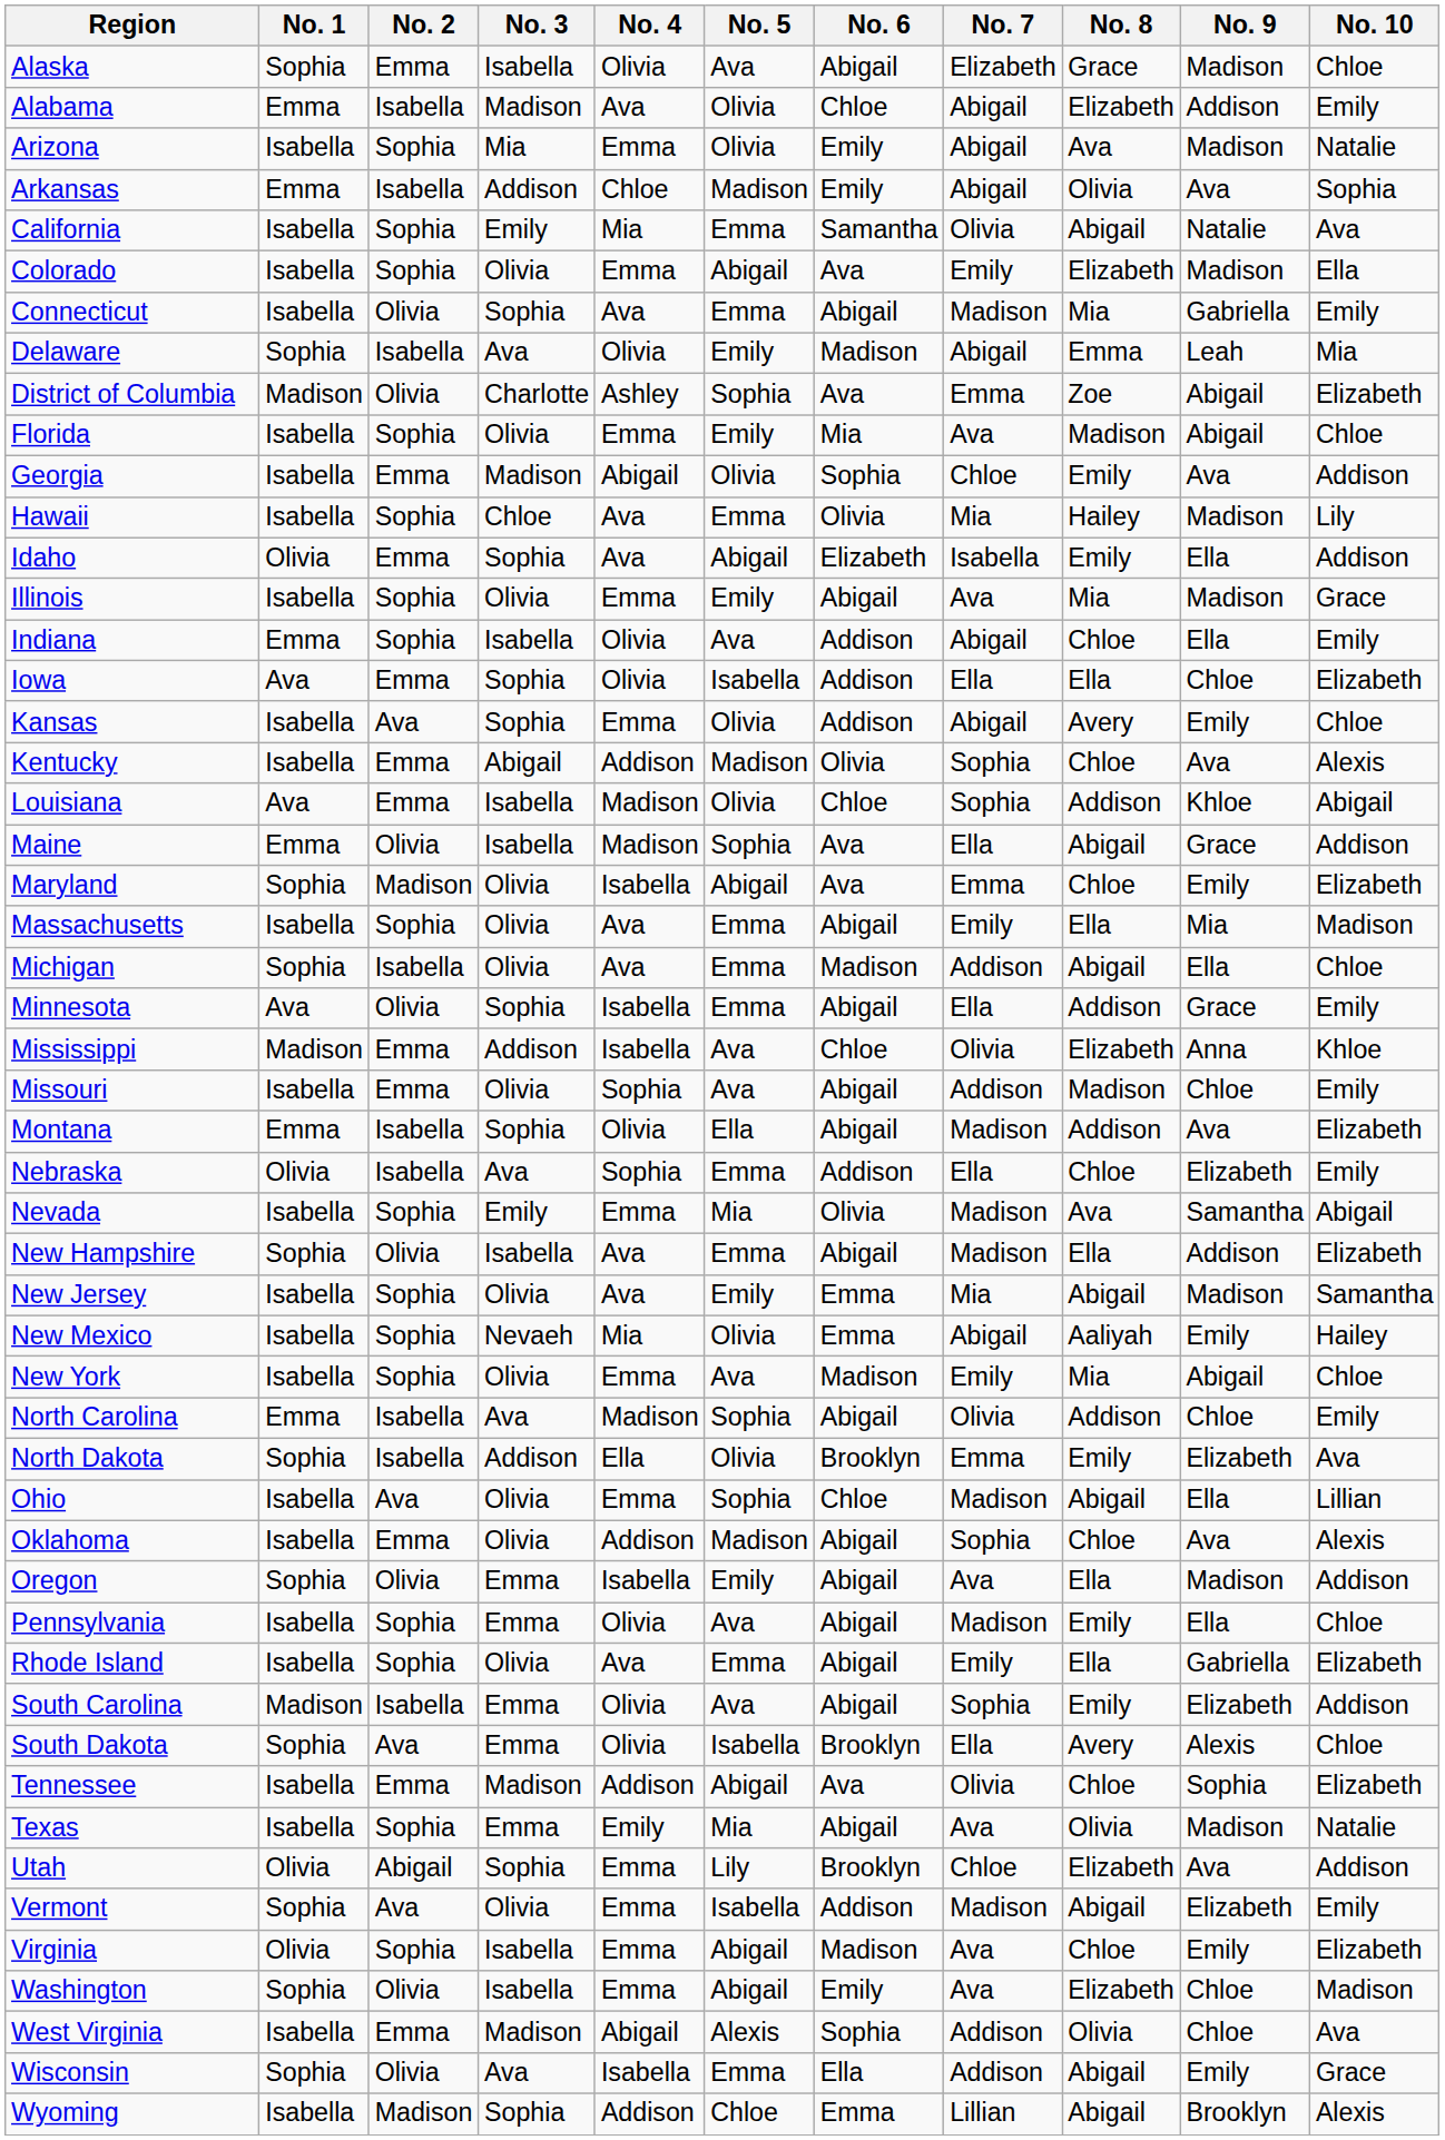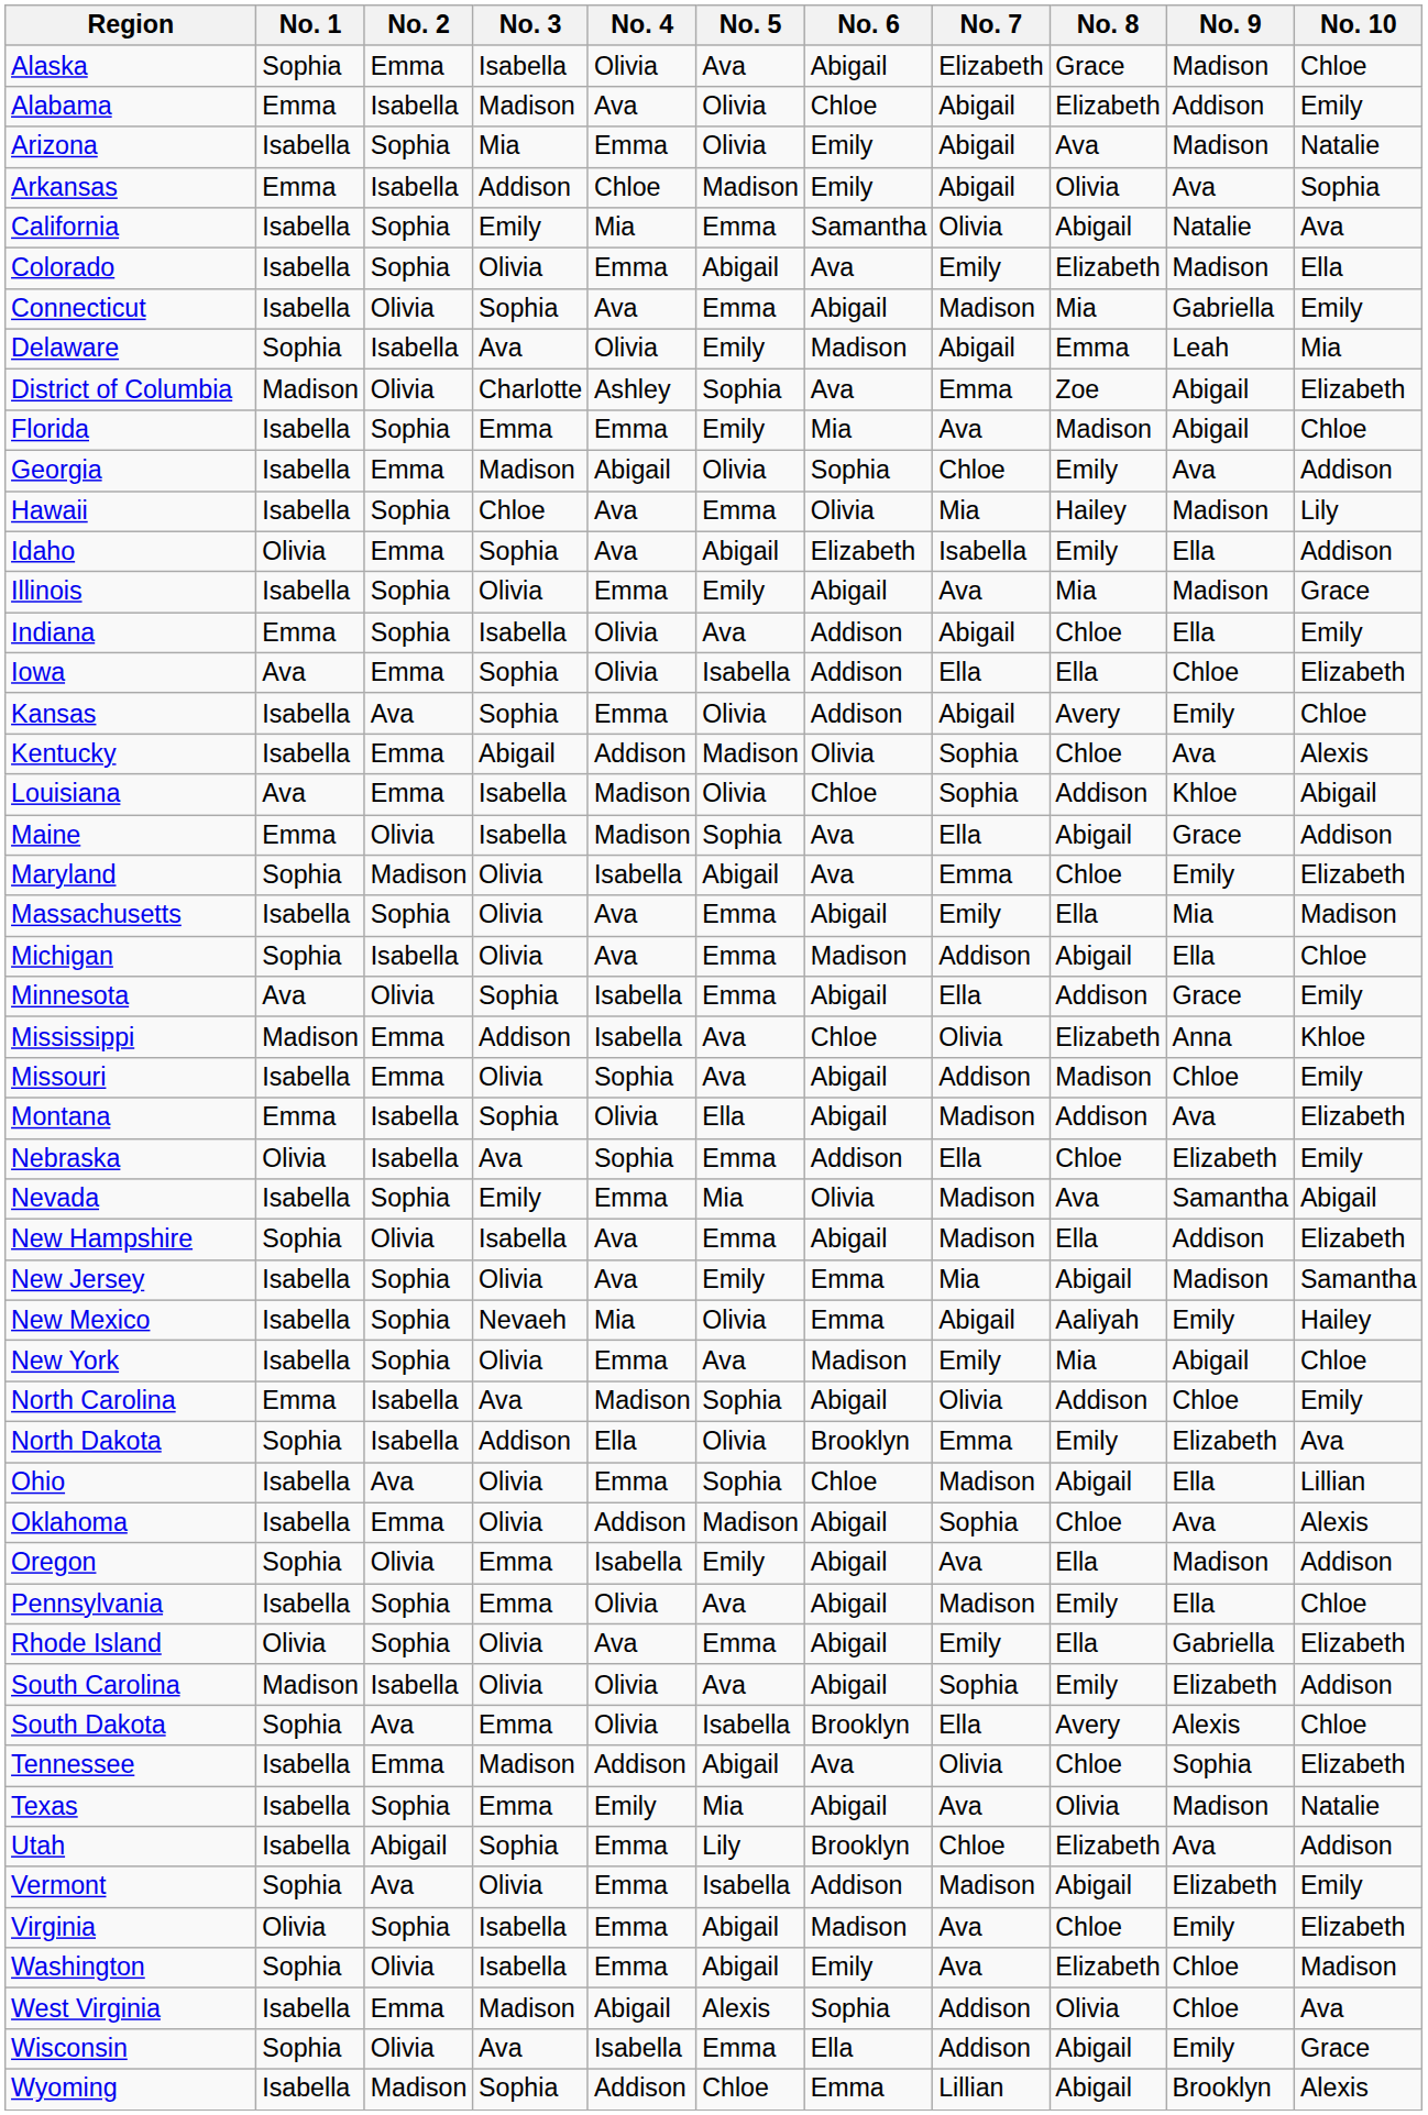 <table class="wikitable sortable mw-collapsible" style="min-width:22em">
 <tr>
 <th width=150>Region</th>
 <th>No. 1</th>
 <th>No. 2</th>
 <th>No. 3</th>
 <th>No. 4</th>
 <th>No. 5</th>
 <th>No. 6</th>
 <th>No. 7</th>
 <th>No. 8</th>
 <th>No. 9</th>
 <th>No. 10</th>
 </tr>
 <tr>
 <td><a href='#'>Alaska</a></td>
 <td>Sophia</td>
 <td>Emma</td>
 <td>Isabella</td>
 <td>Olivia</td>
 <td>Ava</td>
 <td>Abigail</td>
 <td>Elizabeth</td>
 <td>Grace</td>
 <td>Madison</td>
 <td>Chloe</td>
 </tr>
 <tr>
 <td><a href='#'>Alabama</a></td>
 <td>Emma</td>
 <td>Isabella</td>
 <td>Madison</td>
 <td>Ava</td>
 <td>Olivia</td>
 <td>Chloe</td>
 <td>Abigail</td>
 <td>Elizabeth</td>
 <td>Addison</td>
 <td>Emily</td>
 </tr>
 <tr>
 <td><a href='#'>Arizona</a></td>
 <td>Isabella</td>
 <td>Sophia</td>
 <td>Mia</td>
 <td>Emma</td>
 <td>Olivia</td>
 <td>Emily</td>
 <td>Abigail</td>
 <td>Ava</td>
 <td>Madison</td>
 <td>Natalie</td>
 </tr>
 <tr>
 <td><a href='#'>Arkansas</a></td>
 <td>Emma</td>
 <td>Isabella</td>
 <td>Addison</td>
 <td>Chloe</td>
 <td>Madison</td>
 <td>Emily</td>
 <td>Abigail</td>
 <td>Olivia</td>
 <td>Ava</td>
 <td>Sophia</td>
 </tr>
 <tr>
 <td><a href='#'>California</a></td>
 <td>Isabella</td>
 <td>Sophia</td>
 <td>Emily</td>
 <td>Mia</td>
 <td>Emma</td>
 <td>Samantha</td>
 <td>Olivia</td>
 <td>Abigail</td>
 <td>Natalie</td>
 <td>Ava</td>
 </tr>
 <tr>
 <td><a href='#'>Colorado</a></td>
 <td>Isabella</td>
 <td>Sophia</td>
 <td>Olivia</td>
 <td>Emma</td>
 <td>Abigail</td>
 <td>Ava</td>
 <td>Emily</td>
 <td>Elizabeth</td>
 <td>Madison</td>
 <td>Ella</td>
 </tr>
 <tr>
 <td><a href='#'>Connecticut</a></td>
 <td>Isabella</td>
 <td>Olivia</td>
 <td>Sophia</td>
 <td>Ava</td>
 <td>Emma</td>
 <td>Abigail</td>
 <td>Madison</td>
 <td>Mia</td>
 <td>Gabriella</td>
 <td>Emily</td>
 </tr>
 <tr>
 <td><a href='#'>Delaware</a></td>
 <td>Sophia</td>
 <td>Isabella</td>
 <td>Ava</td>
 <td>Olivia</td>
 <td>Emily</td>
 <td>Madison</td>
 <td>Abigail</td>
 <td>Emma</td>
 <td>Leah</td>
 <td>Mia</td>
 </tr>
 <tr>
 <td><a href='#'>District of Columbia</a></td>
 <td>Madison</td>
 <td>Olivia</td>
 <td>Charlotte</td>
 <td>Ashley</td>
 <td>Sophia</td>
 <td>Ava</td>
 <td>Emma</td>
 <td>Zoe</td>
 <td>Abigail</td>
 <td>Elizabeth</td>
 </tr>
 <tr>
 <td><a href='#'>Florida</a></td>
 <td>Isabella</td>
 <td>Sophia</td>
-<td>Olivia</td>
+<td>Emma</td>
 <td>Emma</td>
 <td>Emily</td>
 <td>Mia</td>
 <td>Ava</td>
 <td>Madison</td>
 <td>Abigail</td>
 <td>Chloe</td>
 </tr>
 <tr>
 <td><a href='#'>Georgia</a></td>
 <td>Isabella</td>
 <td>Emma</td>
 <td>Madison</td>
 <td>Abigail</td>
 <td>Olivia</td>
 <td>Sophia</td>
 <td>Chloe</td>
 <td>Emily</td>
 <td>Ava</td>
 <td>Addison</td>
 </tr>
 <tr>
 <td><a href='#'>Hawaii</a></td>
 <td>Isabella</td>
 <td>Sophia</td>
 <td>Chloe</td>
 <td>Ava</td>
 <td>Emma</td>
 <td>Olivia</td>
 <td>Mia</td>
 <td>Hailey</td>
 <td>Madison</td>
 <td>Lily</td>
 </tr>
 <tr>
 <td><a href='#'>Idaho</a></td>
 <td>Olivia</td>
 <td>Emma</td>
 <td>Sophia</td>
 <td>Ava</td>
 <td>Abigail</td>
 <td>Elizabeth</td>
 <td>Isabella</td>
 <td>Emily</td>
 <td>Ella</td>
 <td>Addison</td>
 </tr>
 <tr>
 <td><a href='#'>Illinois</a></td>
 <td>Isabella</td>
 <td>Sophia</td>
 <td>Olivia</td>
 <td>Emma</td>
 <td>Emily</td>
 <td>Abigail</td>
 <td>Ava</td>
 <td>Mia</td>
 <td>Madison</td>
 <td>Grace</td>
 </tr>
 <tr>
 <td><a href='#'>Indiana</a></td>
 <td>Emma</td>
 <td>Sophia</td>
 <td>Isabella</td>
 <td>Olivia</td>
 <td>Ava</td>
 <td>Addison</td>
 <td>Abigail</td>
 <td>Chloe</td>
 <td>Ella</td>
 <td>Emily</td>
 </tr>
 <tr>
 <td><a href='#'>Iowa</a></td>
 <td>Ava</td>
 <td>Emma</td>
 <td>Sophia</td>
 <td>Olivia</td>
 <td>Isabella</td>
 <td>Addison</td>
 <td>Ella</td>
 <td>Ella</td>
 <td>Chloe</td>
 <td>Elizabeth</td>
 </tr>
 <tr>
 <td><a href='#'>Kansas</a></td>
 <td>Isabella</td>
 <td>Ava</td>
 <td>Sophia</td>
 <td>Emma</td>
 <td>Olivia</td>
 <td>Addison</td>
 <td>Abigail</td>
 <td>Avery</td>
 <td>Emily</td>
 <td>Chloe</td>
 </tr>
 <tr>
 <td><a href='#'>Kentucky</a></td>
 <td>Isabella</td>
 <td>Emma</td>
 <td>Abigail</td>
 <td>Addison</td>
 <td>Madison</td>
 <td>Olivia</td>
 <td>Sophia</td>
 <td>Chloe</td>
 <td>Ava</td>
 <td>Alexis</td>
 </tr>
 <tr>
 <td><a href='#'>Louisiana</a></td>
 <td>Ava</td>
 <td>Emma</td>
 <td>Isabella</td>
 <td>Madison</td>
 <td>Olivia</td>
 <td>Chloe</td>
 <td>Sophia</td>
 <td>Addison</td>
 <td>Khloe</td>
 <td>Abigail</td>
 </tr>
 <tr>
 <td><a href='#'>Maine</a></td>
 <td>Emma</td>
 <td>Olivia</td>
 <td>Isabella</td>
 <td>Madison</td>
 <td>Sophia</td>
 <td>Ava</td>
 <td>Ella</td>
 <td>Abigail</td>
 <td>Grace</td>
 <td>Addison</td>
 </tr>
 <tr>
 <td><a href='#'>Maryland</a></td>
 <td>Sophia</td>
 <td>Madison</td>
 <td>Olivia</td>
 <td>Isabella</td>
 <td>Abigail</td>
 <td>Ava</td>
 <td>Emma</td>
 <td>Chloe</td>
 <td>Emily</td>
 <td>Elizabeth</td>
 </tr>
 <tr>
 <td><a href='#'>Massachusetts</a></td>
 <td>Isabella</td>
 <td>Sophia</td>
 <td>Olivia</td>
 <td>Ava</td>
 <td>Emma</td>
 <td>Abigail</td>
 <td>Emily</td>
 <td>Ella</td>
 <td>Mia</td>
 <td>Madison</td>
 </tr>
 <tr>
 <td><a href='#'>Michigan</a></td>
 <td>Sophia</td>
 <td>Isabella</td>
 <td>Olivia</td>
 <td>Ava</td>
 <td>Emma</td>
 <td>Madison</td>
 <td>Addison</td>
 <td>Abigail</td>
 <td>Ella</td>
 <td>Chloe</td>
 </tr>
 <tr>
 <td><a href='#'>Minnesota</a></td>
 <td>Ava</td>
 <td>Olivia</td>
 <td>Sophia</td>
 <td>Isabella</td>
 <td>Emma</td>
 <td>Abigail</td>
 <td>Ella</td>
 <td>Addison</td>
 <td>Grace</td>
 <td>Emily</td>
 </tr>
 <tr>
 <td><a href='#'>Mississippi</a></td>
 <td>Madison</td>
 <td>Emma</td>
 <td>Addison</td>
 <td>Isabella</td>
 <td>Ava</td>
 <td>Chloe</td>
 <td>Olivia</td>
 <td>Elizabeth</td>
 <td>Anna</td>
 <td>Khloe</td>
 </tr>
 <tr>
 <td><a href='#'>Missouri</a></td>
 <td>Isabella</td>
 <td>Emma</td>
 <td>Olivia</td>
 <td>Sophia</td>
 <td>Ava</td>
 <td>Abigail</td>
 <td>Addison</td>
 <td>Madison</td>
 <td>Chloe</td>
 <td>Emily</td>
 </tr>
 <tr>
 <td><a href='#'>Montana</a></td>
 <td>Emma</td>
 <td>Isabella</td>
 <td>Sophia</td>
 <td>Olivia</td>
 <td>Ella</td>
 <td>Abigail</td>
 <td>Madison</td>
 <td>Addison</td>
 <td>Ava</td>
 <td>Elizabeth</td>
 </tr>
 <tr>
 <td><a href='#'>Nebraska</a></td>
 <td>Olivia</td>
 <td>Isabella</td>
 <td>Ava</td>
 <td>Sophia</td>
 <td>Emma</td>
 <td>Addison</td>
 <td>Ella</td>
 <td>Chloe</td>
 <td>Elizabeth</td>
 <td>Emily</td>
 </tr>
 <tr>
 <td><a href='#'>Nevada</a></td>
 <td>Isabella</td>
 <td>Sophia</td>
 <td>Emily</td>
 <td>Emma</td>
 <td>Mia</td>
 <td>Olivia</td>
 <td>Madison</td>
 <td>Ava</td>
 <td>Samantha</td>
 <td>Abigail</td>
 </tr>
 <tr>
 <td><a href='#'>New Hampshire</a></td>
 <td>Sophia</td>
 <td>Olivia</td>
 <td>Isabella</td>
 <td>Ava</td>
 <td>Emma</td>
 <td>Abigail</td>
 <td>Madison</td>
 <td>Ella</td>
 <td>Addison</td>
 <td>Elizabeth</td>
 </tr>
 <tr>
 <td><a href='#'>New Jersey</a></td>
 <td>Isabella</td>
 <td>Sophia</td>
 <td>Olivia</td>
 <td>Ava</td>
 <td>Emily</td>
 <td>Emma</td>
 <td>Mia</td>
 <td>Abigail</td>
 <td>Madison</td>
 <td>Samantha</td>
 </tr>
 <tr>
 <td><a href='#'>New Mexico</a></td>
 <td>Isabella</td>
 <td>Sophia</td>
 <td>Nevaeh</td>
 <td>Mia</td>
 <td>Olivia</td>
 <td>Emma</td>
 <td>Abigail</td>
 <td>Aaliyah</td>
 <td>Emily</td>
 <td>Hailey</td>
 </tr>
 <tr>
 <td><a href='#'>New York</a></td>
 <td>Isabella</td>
 <td>Sophia</td>
 <td>Olivia</td>
 <td>Emma</td>
 <td>Ava</td>
 <td>Madison</td>
 <td>Emily</td>
 <td>Mia</td>
 <td>Abigail</td>
 <td>Chloe</td>
 </tr>
 <tr>
 <td><a href='#'>North Carolina</a></td>
 <td>Emma</td>
 <td>Isabella</td>
 <td>Ava</td>
 <td>Madison</td>
 <td>Sophia</td>
 <td>Abigail</td>
 <td>Olivia</td>
 <td>Addison</td>
 <td>Chloe</td>
 <td>Emily</td>
 </tr>
 <tr>
 <td><a href='#'>North Dakota</a></td>
 <td>Sophia</td>
 <td>Isabella</td>
 <td>Addison</td>
 <td>Ella</td>
 <td>Olivia</td>
 <td>Brooklyn</td>
 <td>Emma</td>
 <td>Emily</td>
 <td>Elizabeth</td>
 <td>Ava</td>
 </tr>
 <tr>
 <td><a href='#'>Ohio</a></td>
 <td>Isabella</td>
 <td>Ava</td>
 <td>Olivia</td>
 <td>Emma</td>
 <td>Sophia</td>
 <td>Chloe</td>
 <td>Madison</td>
 <td>Abigail</td>
 <td>Ella</td>
 <td>Lillian</td>
 </tr>
 <tr>
 <td><a href='#'>Oklahoma</a></td>
 <td>Isabella</td>
 <td>Emma</td>
 <td>Olivia</td>
 <td>Addison</td>
 <td>Madison</td>
 <td>Abigail</td>
 <td>Sophia</td>
 <td>Chloe</td>
 <td>Ava</td>
 <td>Alexis</td>
 </tr>
 <tr>
 <td><a href='#'>Oregon</a></td>
 <td>Sophia</td>
 <td>Olivia</td>
 <td>Emma</td>
 <td>Isabella</td>
 <td>Emily</td>
 <td>Abigail</td>
 <td>Ava</td>
 <td>Ella</td>
 <td>Madison</td>
 <td>Addison</td>
 </tr>
 <tr>
 <td><a href='#'>Pennsylvania</a></td>
 <td>Isabella</td>
 <td>Sophia</td>
 <td>Emma</td>
 <td>Olivia</td>
 <td>Ava</td>
 <td>Abigail</td>
 <td>Madison</td>
 <td>Emily</td>
 <td>Ella</td>
 <td>Chloe</td>
 </tr>
 <tr>
 <td><a href='#'>Rhode Island</a></td>
-<td>Isabella</td>
+<td>Olivia</td>
 <td>Sophia</td>
 <td>Olivia</td>
 <td>Ava</td>
 <td>Emma</td>
 <td>Abigail</td>
 <td>Emily</td>
 <td>Ella</td>
 <td>Gabriella</td>
 <td>Elizabeth</td>
 </tr>
 <tr>
 <td><a href='#'>South Carolina</a></td>
 <td>Madison</td>
 <td>Isabella</td>
-<td>Emma</td>
+<td>Olivia</td>
 <td>Olivia</td>
 <td>Ava</td>
 <td>Abigail</td>
 <td>Sophia</td>
 <td>Emily</td>
 <td>Elizabeth</td>
 <td>Addison</td>
 </tr>
 <tr>
 <td><a href='#'>South Dakota</a></td>
 <td>Sophia</td>
 <td>Ava</td>
 <td>Emma</td>
 <td>Olivia</td>
 <td>Isabella</td>
 <td>Brooklyn</td>
 <td>Ella</td>
 <td>Avery</td>
 <td>Alexis</td>
 <td>Chloe</td>
 </tr>
 <tr>
 <td><a href='#'>Tennessee</a></td>
 <td>Isabella</td>
 <td>Emma</td>
 <td>Madison</td>
 <td>Addison</td>
 <td>Abigail</td>
 <td>Ava</td>
 <td>Olivia</td>
 <td>Chloe</td>
 <td>Sophia</td>
 <td>Elizabeth</td>
 </tr>
 <tr>
 <td><a href='#'>Texas</a></td>
 <td>Isabella</td>
 <td>Sophia</td>
 <td>Emma</td>
 <td>Emily</td>
 <td>Mia</td>
 <td>Abigail</td>
 <td>Ava</td>
 <td>Olivia</td>
 <td>Madison</td>
 <td>Natalie</td>
 </tr>
 <tr>
 <td><a href='#'>Utah</a></td>
-<td>Olivia</td>
+<td>Isabella</td>
 <td>Abigail</td>
 <td>Sophia</td>
 <td>Emma</td>
 <td>Lily</td>
 <td>Brooklyn</td>
 <td>Chloe</td>
 <td>Elizabeth</td>
 <td>Ava</td>
 <td>Addison</td>
 </tr>
 <tr>
 <td><a href='#'>Vermont</a></td>
 <td>Sophia</td>
 <td>Ava</td>
 <td>Olivia</td>
 <td>Emma</td>
 <td>Isabella</td>
 <td>Addison</td>
 <td>Madison</td>
 <td>Abigail</td>
 <td>Elizabeth</td>
 <td>Emily</td>
 </tr>
 <tr>
 <td><a href='#'>Virginia</a></td>
 <td>Olivia</td>
 <td>Sophia</td>
 <td>Isabella</td>
 <td>Emma</td>
 <td>Abigail</td>
 <td>Madison</td>
 <td>Ava</td>
 <td>Chloe</td>
 <td>Emily</td>
 <td>Elizabeth</td>
 </tr>
 <tr>
 <td><a href='#'>Washington</a></td>
 <td>Sophia</td>
 <td>Olivia</td>
 <td>Isabella</td>
 <td>Emma</td>
 <td>Abigail</td>
 <td>Emily</td>
 <td>Ava</td>
 <td>Elizabeth</td>
 <td>Chloe</td>
 <td>Madison</td>
 </tr>
 <tr>
 <td><a href='#'>West Virginia</a></td>
 <td>Isabella</td>
 <td>Emma</td>
 <td>Madison</td>
 <td>Abigail</td>
 <td>Alexis</td>
 <td>Sophia</td>
 <td>Addison</td>
 <td>Olivia</td>
 <td>Chloe</td>
 <td>Ava</td>
 </tr>
 <tr>
 <td><a href='#'>Wisconsin</a></td>
 <td>Sophia</td>
 <td>Olivia</td>
 <td>Ava</td>
 <td>Isabella</td>
 <td>Emma</td>
 <td>Ella</td>
 <td>Addison</td>
 <td>Abigail</td>
 <td>Emily</td>
 <td>Grace</td>
 </tr>
 <tr>
 <td><a href='#'>Wyoming</a></td>
 <td>Isabella</td>
 <td>Madison</td>
 <td>Sophia</td>
 <td>Addison</td>
 <td>Chloe</td>
 <td>Emma</td>
 <td>Lillian</td>
 <td>Abigail</td>
 <td>Brooklyn</td>
 <td>Alexis</td>
 </tr>
 <tr>
 </tr>
 </table>
